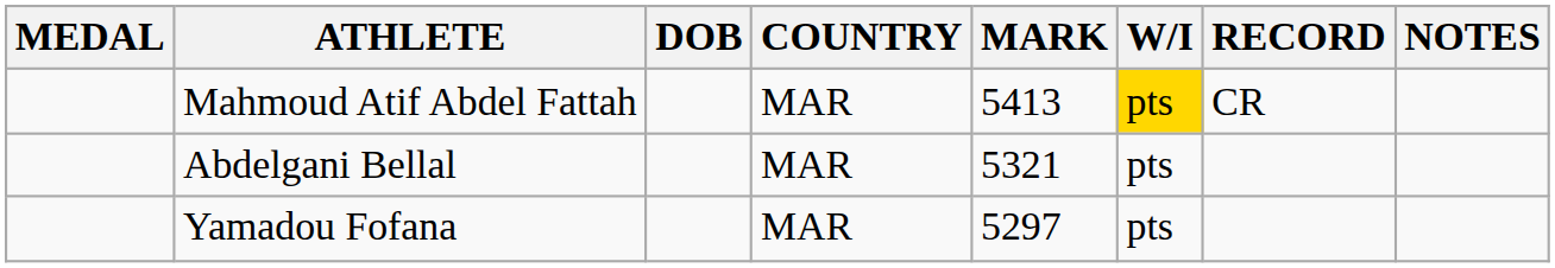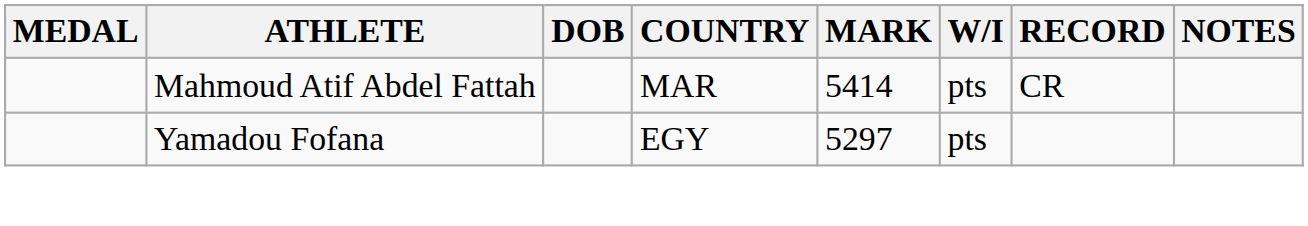 <table class="wikitable">
 <tr>
 <th>MEDAL</th>
 <th>ATHLETE</th>
 <th>DOB</th>
 <th>COUNTRY</th>
 <th>MARK</th>
 <th>W/I</th>
 <th>RECORD</th>
 <th>NOTES</th>
 </tr>
 <tr>
 <td></td>
 <td>Mahmoud Atif Abdel Fattah</td>
 <td></td>
 <td>MAR</td>
-<td>5413</td>
-<td style="background: gold;">pts</td>
+<td>5414</td>
+<td>pts</td>
 <td>CR</td>
-<td></td>
-</tr>
-<tr>
-<td></td>
-<td>Abdelgani Bellal</td>
-<td></td>
-<td>MAR</td>
-<td>5321</td>
-<td>pts</td>
-<td></td>
 <td></td>
 </tr>
 <tr>
 <td></td>
 <td>Yamadou Fofana</td>
 <td></td>
-<td>MAR</td>
+<td>EGY</td>
 <td>5297</td>
 <td>pts</td>
 <td></td>
 <td></td>
 </tr>
 </table>
